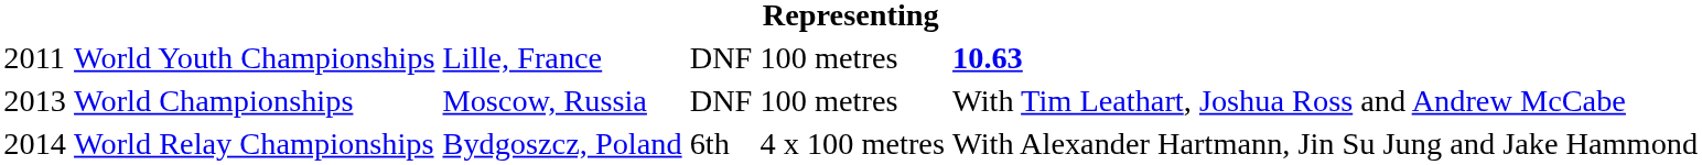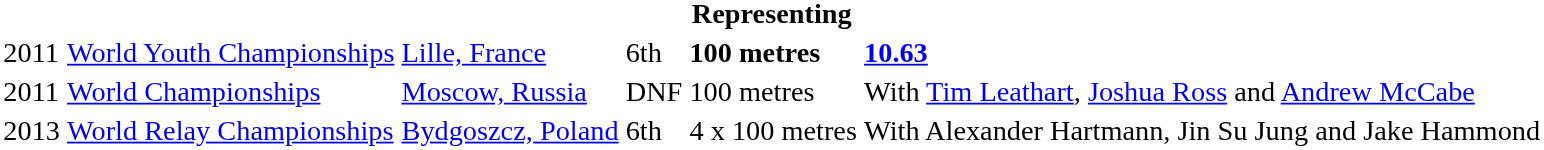 <table>
 <tr>
 <th colspan="6">Representing </th>
 </tr>
 <tr>
 <td>2011</td>
 <td><a href='#'>World Youth Championships</a></td>
 <td><a href='#'>Lille, France</a></td>
-<td>DNF</td>
-<td>100 metres</td>
+<td>6th</td>
+<td><strong>100 metres</strong></td>
 <td><strong><a href='#'>10.63</a></strong></td>
 </tr>
 <tr>
-<td>2013</td>
+<td>2011</td>
 <td><a href='#'>World Championships</a></td>
 <td><a href='#'>Moscow, Russia</a></td>
 <td>DNF</td>
 <td>100 metres</td>
 <td>With <a href='#'>Tim Leathart</a>, <a href='#'>Joshua Ross</a> and <a href='#'>Andrew McCabe</a></td>
 </tr>
 <tr>
-<td>2014</td>
+<td>2013</td>
 <td><a href='#'>World Relay Championships</a></td>
 <td><a href='#'>Bydgoszcz, Poland</a></td>
 <td>6th</td>
 <td>4 x 100 metres</td>
 <td>With Alexander Hartmann, Jin Su Jung and Jake Hammond</td>
 </tr>
 </table>
